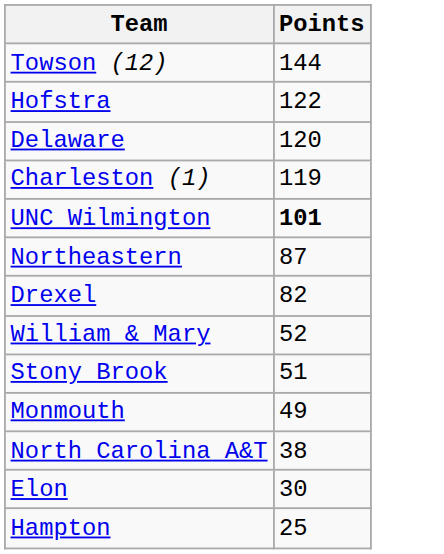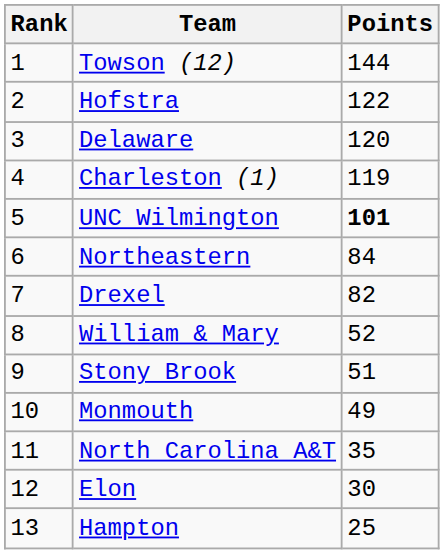 <table class="wikitable">
 <tr>
+<th>Rank</th>
 <th>Team</th>
 <th>Points</th>
 </tr>
 <tr>
+<td>1</td>
 <td><a href='#'>Towson</a> <em>(12)</em></td>
 <td>144</td>
 </tr>
 <tr>
+<td>2</td>
 <td><a href='#'>Hofstra</a></td>
 <td>122</td>
 </tr>
 <tr>
+<td>3</td>
 <td><a href='#'>Delaware</a></td>
 <td>120</td>
 </tr>
 <tr>
+<td>4</td>
 <td><a href='#'>Charleston</a> <em>(1)</em></td>
 <td>119</td>
 </tr>
 <tr>
+<td>5</td>
 <td><a href='#'>UNC Wilmington</a></td>
 <td><strong>101</strong></td>
 </tr>
 <tr>
+<td>6</td>
 <td><a href='#'>Northeastern</a></td>
-<td>87</td>
+<td>84</td>
 </tr>
 <tr>
+<td>7</td>
 <td><a href='#'>Drexel</a></td>
 <td>82</td>
 </tr>
 <tr>
+<td>8</td>
 <td><a href='#'>William & Mary</a></td>
 <td>52</td>
 </tr>
 <tr>
+<td>9</td>
 <td><a href='#'>Stony Brook</a></td>
 <td>51</td>
 </tr>
 <tr>
+<td>10</td>
 <td><a href='#'>Monmouth</a></td>
 <td>49</td>
 </tr>
 <tr>
+<td>11</td>
 <td><a href='#'>North Carolina A&T</a></td>
-<td>38</td>
+<td>35</td>
 </tr>
 <tr>
+<td>12</td>
 <td><a href='#'>Elon</a></td>
 <td>30</td>
 </tr>
 <tr>
+<td>13</td>
 <td><a href='#'>Hampton</a></td>
 <td>25</td>
 </tr>
 </table>
